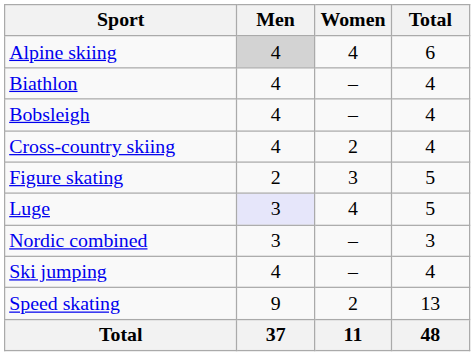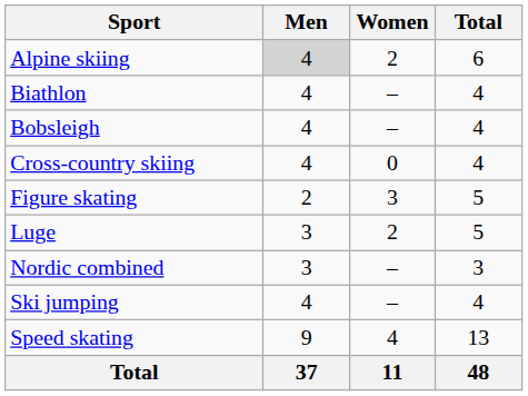 <table class="wikitable sortable" style="text-align:center;">
 <tr>
 <th width=180>Sport</th>
 <th width=55>Men</th>
 <th width=55>Women</th>
 <th width=55>Total</th>
 </tr>
 <tr>
 <td align=left><a href='#'>Alpine skiing</a></td>
 <td style="background: lightgrey;">4</td>
-<td>4</td>
+<td>2</td>
 <td>6</td>
 </tr>
 <tr>
 <td align=left><a href='#'>Biathlon</a></td>
 <td>4</td>
 <td>–</td>
 <td>4</td>
 </tr>
 <tr>
 <td align=left><a href='#'>Bobsleigh</a></td>
 <td>4</td>
 <td>–</td>
 <td>4</td>
 </tr>
 <tr>
 <td align=left><a href='#'>Cross-country skiing</a></td>
 <td>4</td>
-<td>2</td>
+<td>0</td>
 <td>4</td>
 </tr>
 <tr>
 <td align=left><a href='#'>Figure skating</a></td>
 <td>2</td>
 <td>3</td>
 <td>5</td>
 </tr>
 <tr>
 <td align=left><a href='#'>Luge</a></td>
-<td style="background: lavender;">3</td>
-<td>4</td>
+<td>3</td>
+<td>2</td>
 <td>5</td>
 </tr>
 <tr>
 <td align=left><a href='#'>Nordic combined</a></td>
 <td>3</td>
 <td>–</td>
 <td>3</td>
 </tr>
 <tr>
 <td align=left><a href='#'>Ski jumping</a></td>
 <td>4</td>
 <td>–</td>
 <td>4</td>
 </tr>
 <tr>
 <td align=left><a href='#'>Speed skating</a></td>
 <td>9</td>
-<td>2</td>
+<td>4</td>
 <td>13</td>
 </tr>
 <tr>
 <th>Total</th>
 <th>37</th>
 <th>11</th>
 <th>48</th>
 </tr>
 </table>
